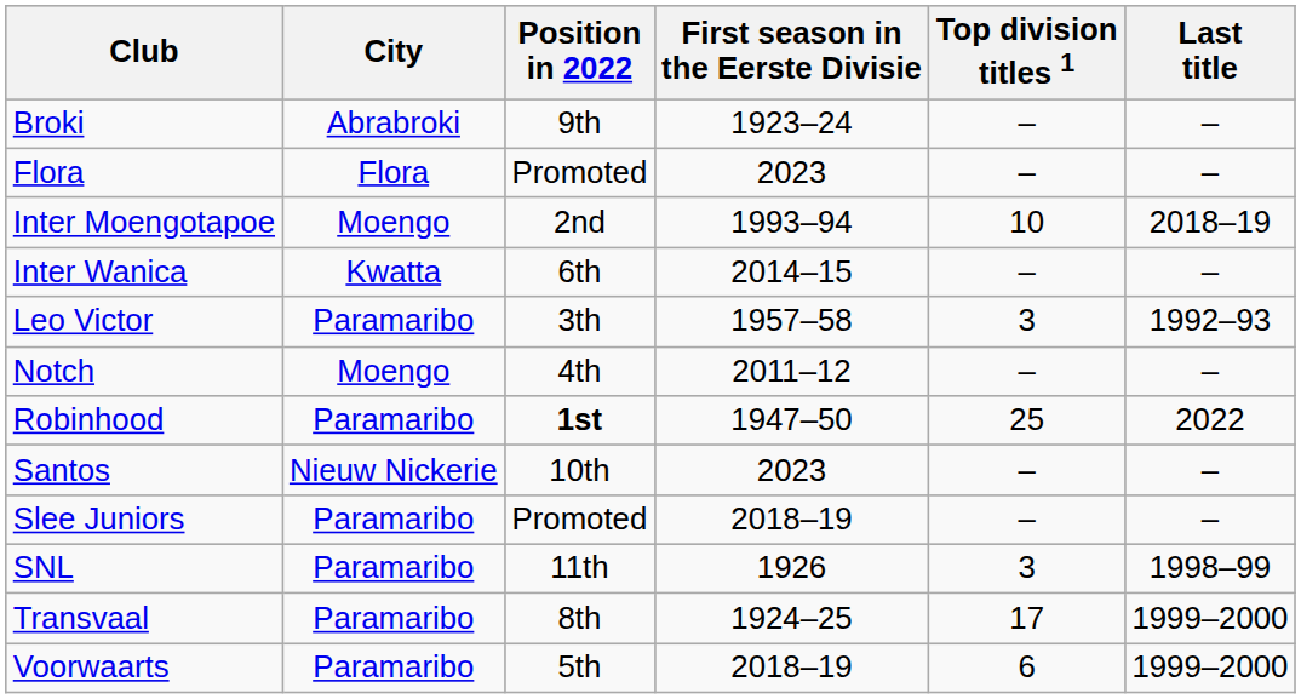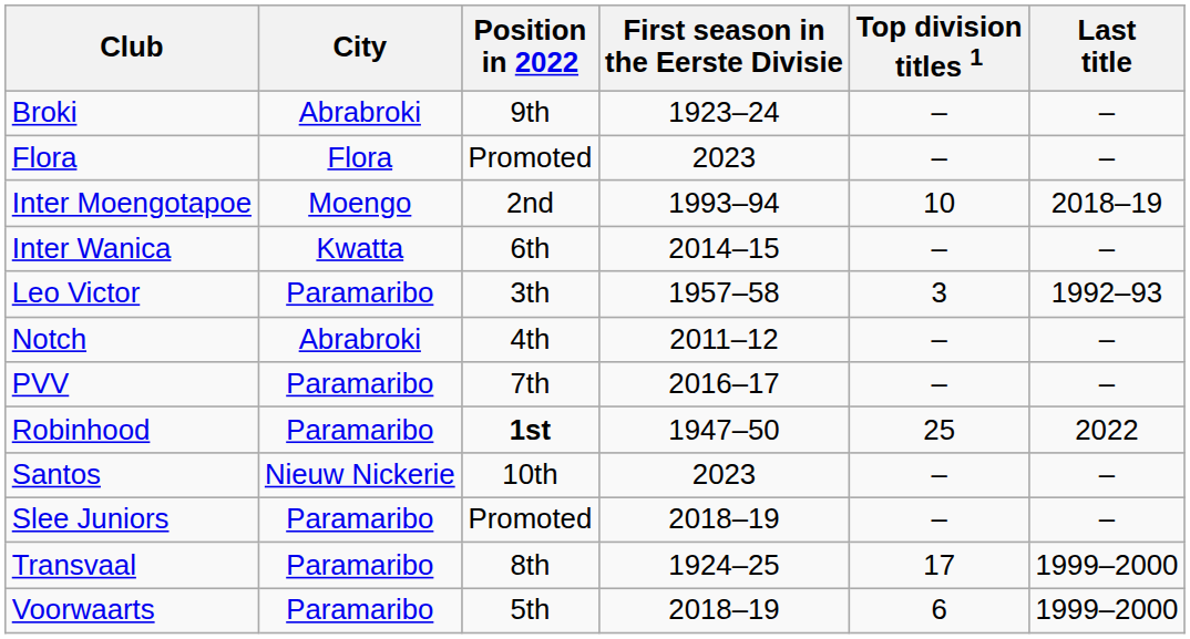 <table class="wikitable sortable" style="text-align:center;">
 <tr>
 <th>Club<br></th>
 <th>City</th>
 <th>Position<br>in <a href='#'>2022</a></th>
 <th>First season in <br> the Eerste Divisie</th>
 <th>Top division <br> titles <sup>1</sup></th>
 <th>Last <br> title</th>
 </tr>
 <tr>
 <td style="text-align:left;"><a href='#'>Broki</a></td>
 <td><a href='#'>Abrabroki</a></td>
 <td>9th</td>
 <td>1923–24</td>
 <td>–</td>
 <td>–</td>
 </tr>
 <tr>
 <td style="text-align:left;"><a href='#'>Flora</a></td>
 <td><a href='#'>Flora</a></td>
 <td>Promoted</td>
 <td>2023</td>
 <td>–</td>
 <td>–</td>
 </tr>
 <tr>
 <td style="text-align:left;"><a href='#'>Inter Moengotapoe</a></td>
 <td><a href='#'>Moengo</a></td>
 <td>2nd</td>
 <td>1993–94</td>
 <td>10</td>
 <td>2018–19</td>
 </tr>
 <tr>
 <td style="text-align:left;"><a href='#'>Inter Wanica</a></td>
 <td><a href='#'>Kwatta</a></td>
 <td>6th</td>
 <td>2014–15</td>
 <td>–</td>
 <td>–</td>
 </tr>
 <tr>
 <td style="text-align:left;"><a href='#'>Leo Victor</a></td>
 <td><a href='#'>Paramaribo</a></td>
 <td>3th</td>
 <td>1957–58</td>
 <td>3</td>
 <td>1992–93</td>
 </tr>
 <tr>
 <td style="text-align:left;"><a href='#'>Notch</a></td>
-<td><a href='#'>Moengo</a></td>
+<td><a href='#'>Abrabroki</a></td>
 <td>4th</td>
 <td>2011–12</td>
+<td>–</td>
+<td>–</td>
+</tr>
+<tr>
+<td style="text-align:left;"><a href='#'>PVV</a></td>
+<td><a href='#'>Paramaribo</a></td>
+<td>7th</td>
+<td>2016–17</td>
 <td>–</td>
 <td>–</td>
 </tr>
 <tr>
 <td style="text-align:left;"><a href='#'>Robinhood</a></td>
 <td><a href='#'>Paramaribo</a></td>
 <td><strong>1st</strong></td>
 <td>1947–50</td>
 <td>25</td>
 <td>2022</td>
 </tr>
 <tr>
 <td style="text-align:left;"><a href='#'>Santos</a></td>
 <td><a href='#'>Nieuw Nickerie</a></td>
 <td>10th</td>
 <td>2023</td>
 <td>–</td>
 <td>–</td>
 </tr>
 <tr>
 <td style="text-align:left;"><a href='#'>Slee Juniors</a></td>
 <td><a href='#'>Paramaribo</a></td>
 <td>Promoted</td>
 <td>2018–19</td>
 <td>–</td>
 <td>–</td>
 </tr>
 <tr>
-<td style="text-align:left;"><a href='#'>SNL</a></td>
-<td><a href='#'>Paramaribo</a></td>
-<td>11th</td>
-<td>1926</td>
-<td>3</td>
-<td>1998–99</td>
-</tr>
-<tr>
 <td style="text-align:left;"><a href='#'>Transvaal</a></td>
 <td><a href='#'>Paramaribo</a></td>
 <td>8th</td>
 <td>1924–25</td>
 <td>17</td>
 <td>1999–2000</td>
 </tr>
 <tr>
 <td style="text-align:left;"><a href='#'>Voorwaarts</a></td>
 <td><a href='#'>Paramaribo</a></td>
 <td>5th</td>
 <td>2018–19</td>
 <td>6</td>
 <td>1999–2000</td>
 </tr>
 </table>
